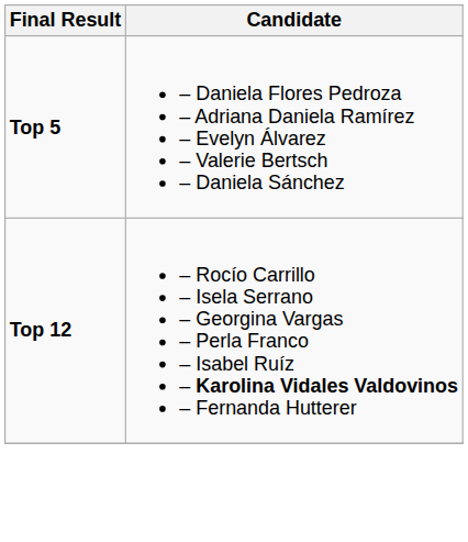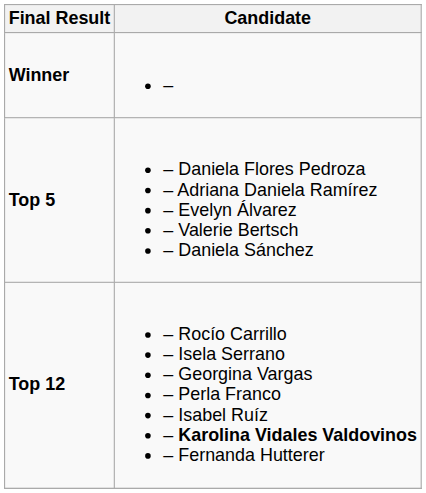 <table class="wikitable">
 <tr>
 <th>Final Result</th>
 <th>Candidate</th>
+</tr>
+<tr>
+<td><strong>Winner</strong></td>
+<td><br><ul><li>–</li></ul></td>
 </tr>
 <tr>
 <td><strong>Top 5</strong></td>
 <td><br><ul><li><strong></strong> – Daniela Flores Pedroza</li><li><strong></strong> – Adriana Daniela Ramírez</li><li><strong></strong> – Evelyn Álvarez</li><li><strong></strong> – Valerie Bertsch</li><li><strong></strong> – Daniela Sánchez</li></ul></td>
 </tr>
 <tr>
 <td><strong>Top 12</strong></td>
 <td><br><ul><li><strong></strong> – Rocío Carrillo</li><li><strong></strong> – Isela Serrano</li><li><strong></strong> – Georgina Vargas</li><li><strong></strong> – Perla Franco</li><li><strong></strong> – Isabel Ruíz</li><li><strong></strong> – <strong>Karolina Vidales Valdovinos</strong></li><li><strong></strong> – Fernanda Hutterer</li></ul></td>
 </tr>
 <tr>
 </tr>
 </table>
